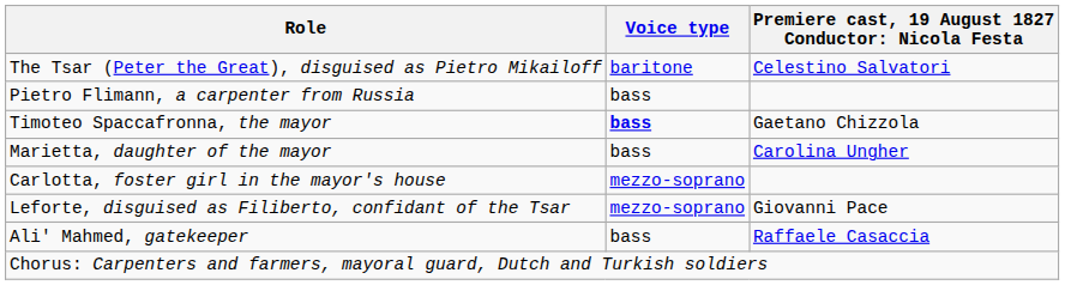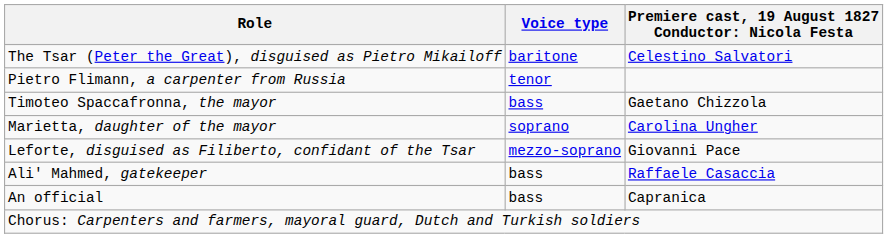 <table class="wikitable">
 <tr>
 <th>Role</th>
 <th><a href='#'>Voice type</a></th>
 <th>Premiere cast, 19 August 1827<br>Conductor: Nicola Festa</th>
 </tr>
 <tr>
 <td>The Tsar (<a href='#'>Peter the Great</a>), <em>disguised as Pietro Mikailoff</em></td>
 <td><a href='#'>baritone</a></td>
 <td><a href='#'>Celestino Salvatori</a></td>
 </tr>
 <tr>
 <td>Pietro Flimann, <em>a carpenter from Russia</em></td>
-<td>bass</td>
+<td><a href='#'>tenor</a></td>
 <td></td>
 </tr>
 <tr>
 <td>Timoteo Spaccafronna, <em>the mayor</em></td>
-<td><strong><a href='#'>bass</a></strong></td>
+<td><a href='#'>bass</a></td>
 <td>Gaetano Chizzola</td>
 </tr>
 <tr>
 <td>Marietta, <em>daughter of the mayor</em></td>
-<td>bass</td>
+<td><a href='#'>soprano</a></td>
 <td><a href='#'>Carolina Ungher</a></td>
-</tr>
-<tr>
-<td>Carlotta, <em>foster girl in the mayor's house</em></td>
-<td><a href='#'>mezzo-soprano</a></td>
-<td></td>
 </tr>
 <tr>
 <td>Leforte, <em>disguised as Filiberto, confidant of the Tsar</em></td>
 <td><a href='#'>mezzo-soprano</a></td>
 <td>Giovanni Pace</td>
 </tr>
 <tr>
 <td>Ali' Mahmed, <em>gatekeeper</em></td>
 <td>bass</td>
 <td><a href='#'>Raffaele Casaccia</a></td>
 </tr>
 <tr>
+<td>An official</td>
+<td>bass</td>
+<td>Capranica</td>
+</tr>
+<tr>
 <td colspan="3">Chorus: <em> Carpenters and farmers, mayoral guard, Dutch and Turkish soldiers</em></td>
 </tr>
 </table>
